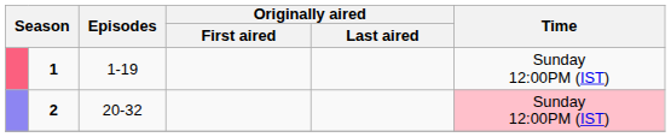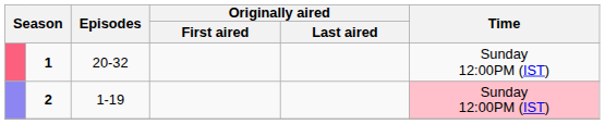 <table class="wikitable plainrowheaders" style="text-align:center;">
 <tr>
 <th style="padding:0 9px;" rowspan="2" colspan="2">Season</th>
 <th style="padding:0 9px;" rowspan="2">Episodes</th>
 <th style="padding:0 90px;" colspan="2">Originally aired</th>
 <th style="padding:0 90px;" rowspan="2">Time</th>
 </tr>
 <tr>
 <th>First aired</th>
 <th>Last aired</th>
 </tr>
 <tr>
 <td scope="row" style="background:#FB607F; color:#120;"></td>
 <td><strong>1</strong></td>
-<td>1-19</td>
+<td>20-32</td>
 <td></td>
 <td></td>
 <td>Sunday <br> 12:00PM (<a href='#'>IST</a>)</td>
 </tr>
 <tr>
 <td scope="row" style="background:#8d85f2; color:#100;"></td>
 <td><strong>2</strong></td>
-<td>20-32</td>
+<td>1-19</td>
 <td></td>
 <td></td>
 <td style="background: pink;">Sunday <br> 12:00PM (<a href='#'>IST</a>)</td>
 </tr>
 <tr>
 </tr>
 </table>
